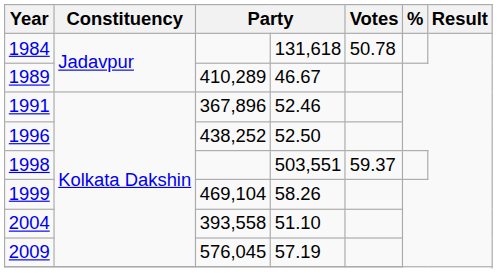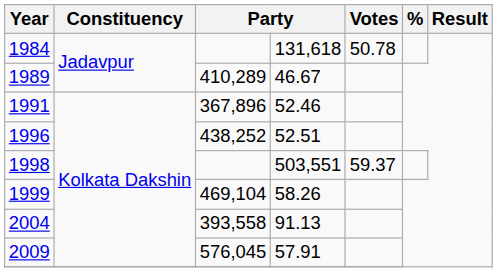 <table class="wikitable">
 <tr>
 <th>Year</th>
 <th>Constituency</th>
 <th colspan="2">Party</th>
 <th>Votes</th>
 <th>%</th>
 <th>Result</th>
 </tr>
 <tr>
 <td><a href='#'>1984</a></td>
 <td rowspan=2><a href='#'>Jadavpur</a></td>
 <td></td>
 <td>131,618</td>
 <td>50.78</td>
 <td></td>
 </tr>
 <tr>
 <td><a href='#'>1989</a></td>
 <td>410,289</td>
 <td>46.67</td>
 <td></td>
 </tr>
 <tr>
 <td><a href='#'>1991</a></td>
 <td rowspan=6><a href='#'>Kolkata Dakshin</a></td>
 <td>367,896</td>
 <td>52.46</td>
 <td></td>
 </tr>
 <tr>
 <td><a href='#'>1996</a></td>
 <td>438,252</td>
-<td>52.50</td>
+<td>52.51</td>
 <td></td>
 </tr>
 <tr>
 <td><a href='#'>1998</a></td>
 <td></td>
 <td>503,551</td>
 <td>59.37</td>
 <td></td>
 </tr>
 <tr>
 <td><a href='#'>1999</a></td>
 <td>469,104</td>
 <td>58.26</td>
 <td></td>
 </tr>
 <tr>
 <td><a href='#'>2004</a></td>
 <td>393,558</td>
-<td>51.10</td>
+<td>91.13</td>
 <td></td>
 </tr>
 <tr>
 <td><a href='#'>2009</a></td>
 <td>576,045</td>
-<td>57.19</td>
+<td>57.91</td>
 <td></td>
 </tr>
 <tr>
 </tr>
 </table>
